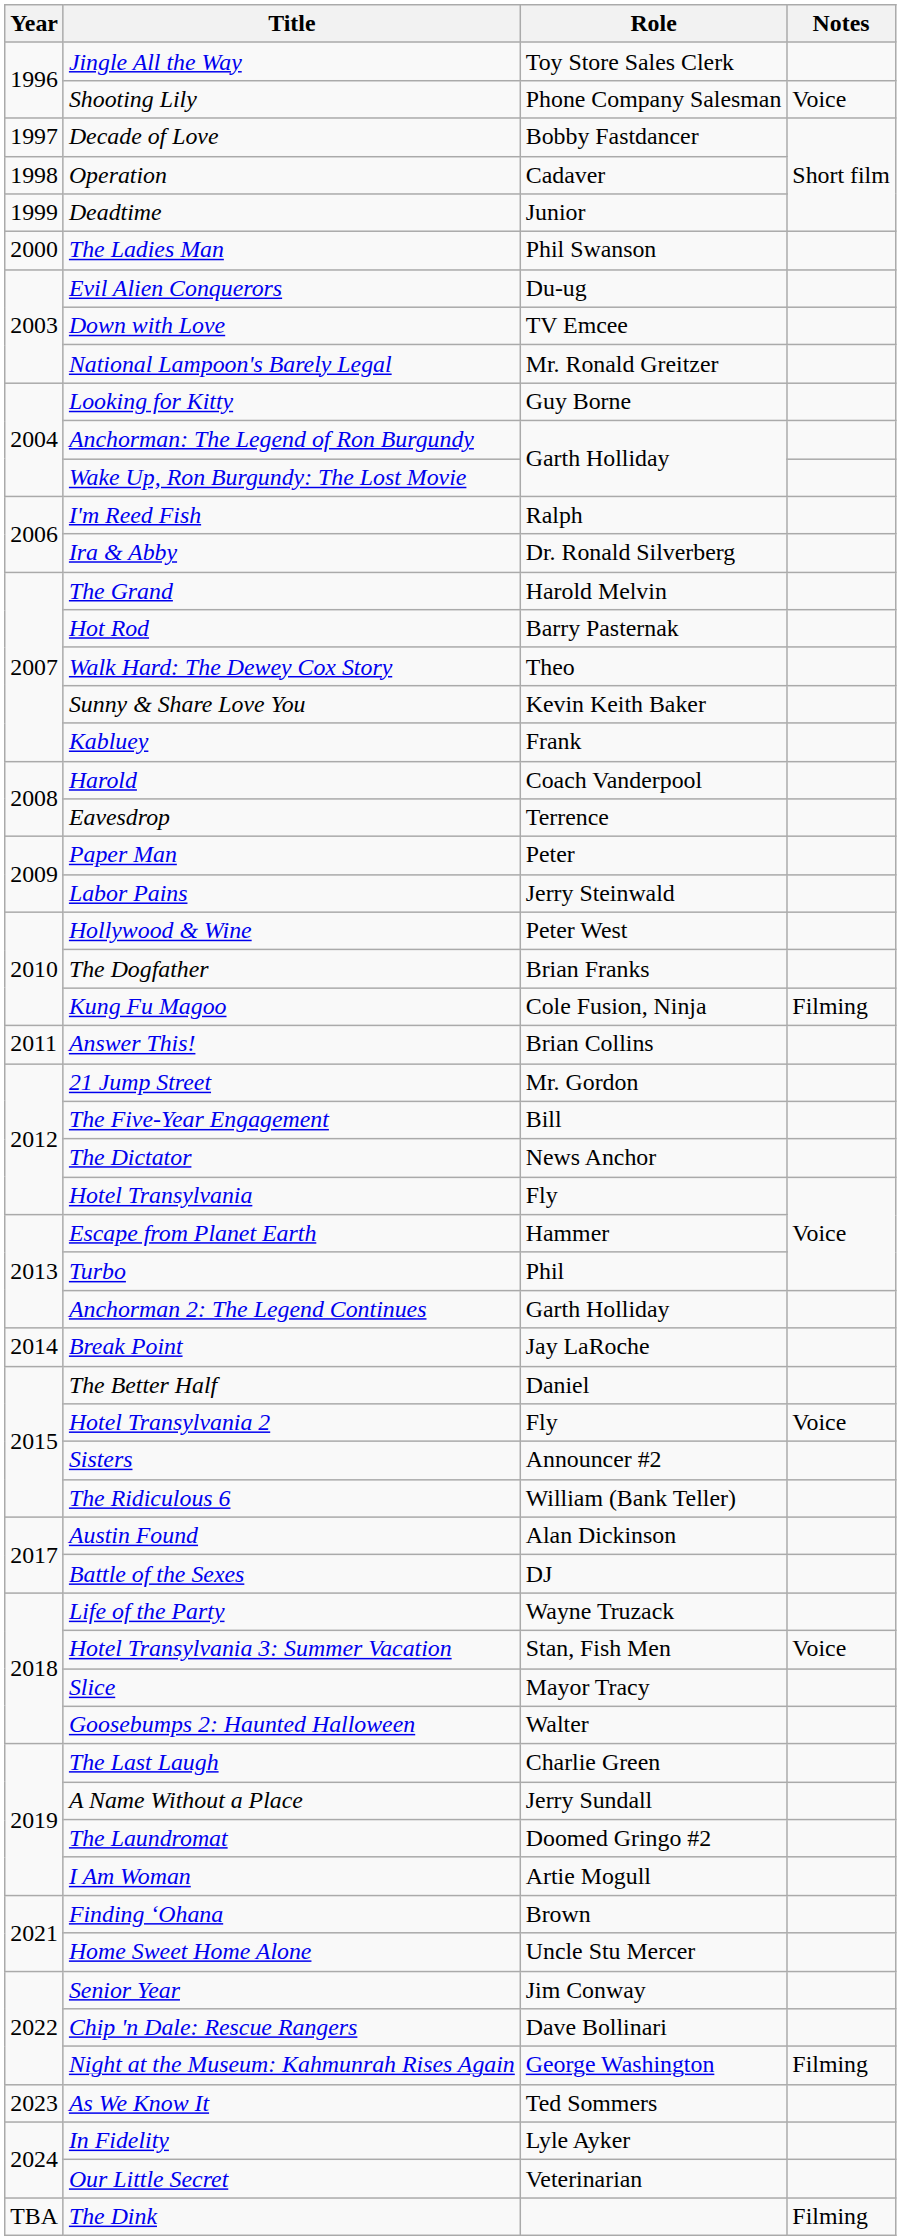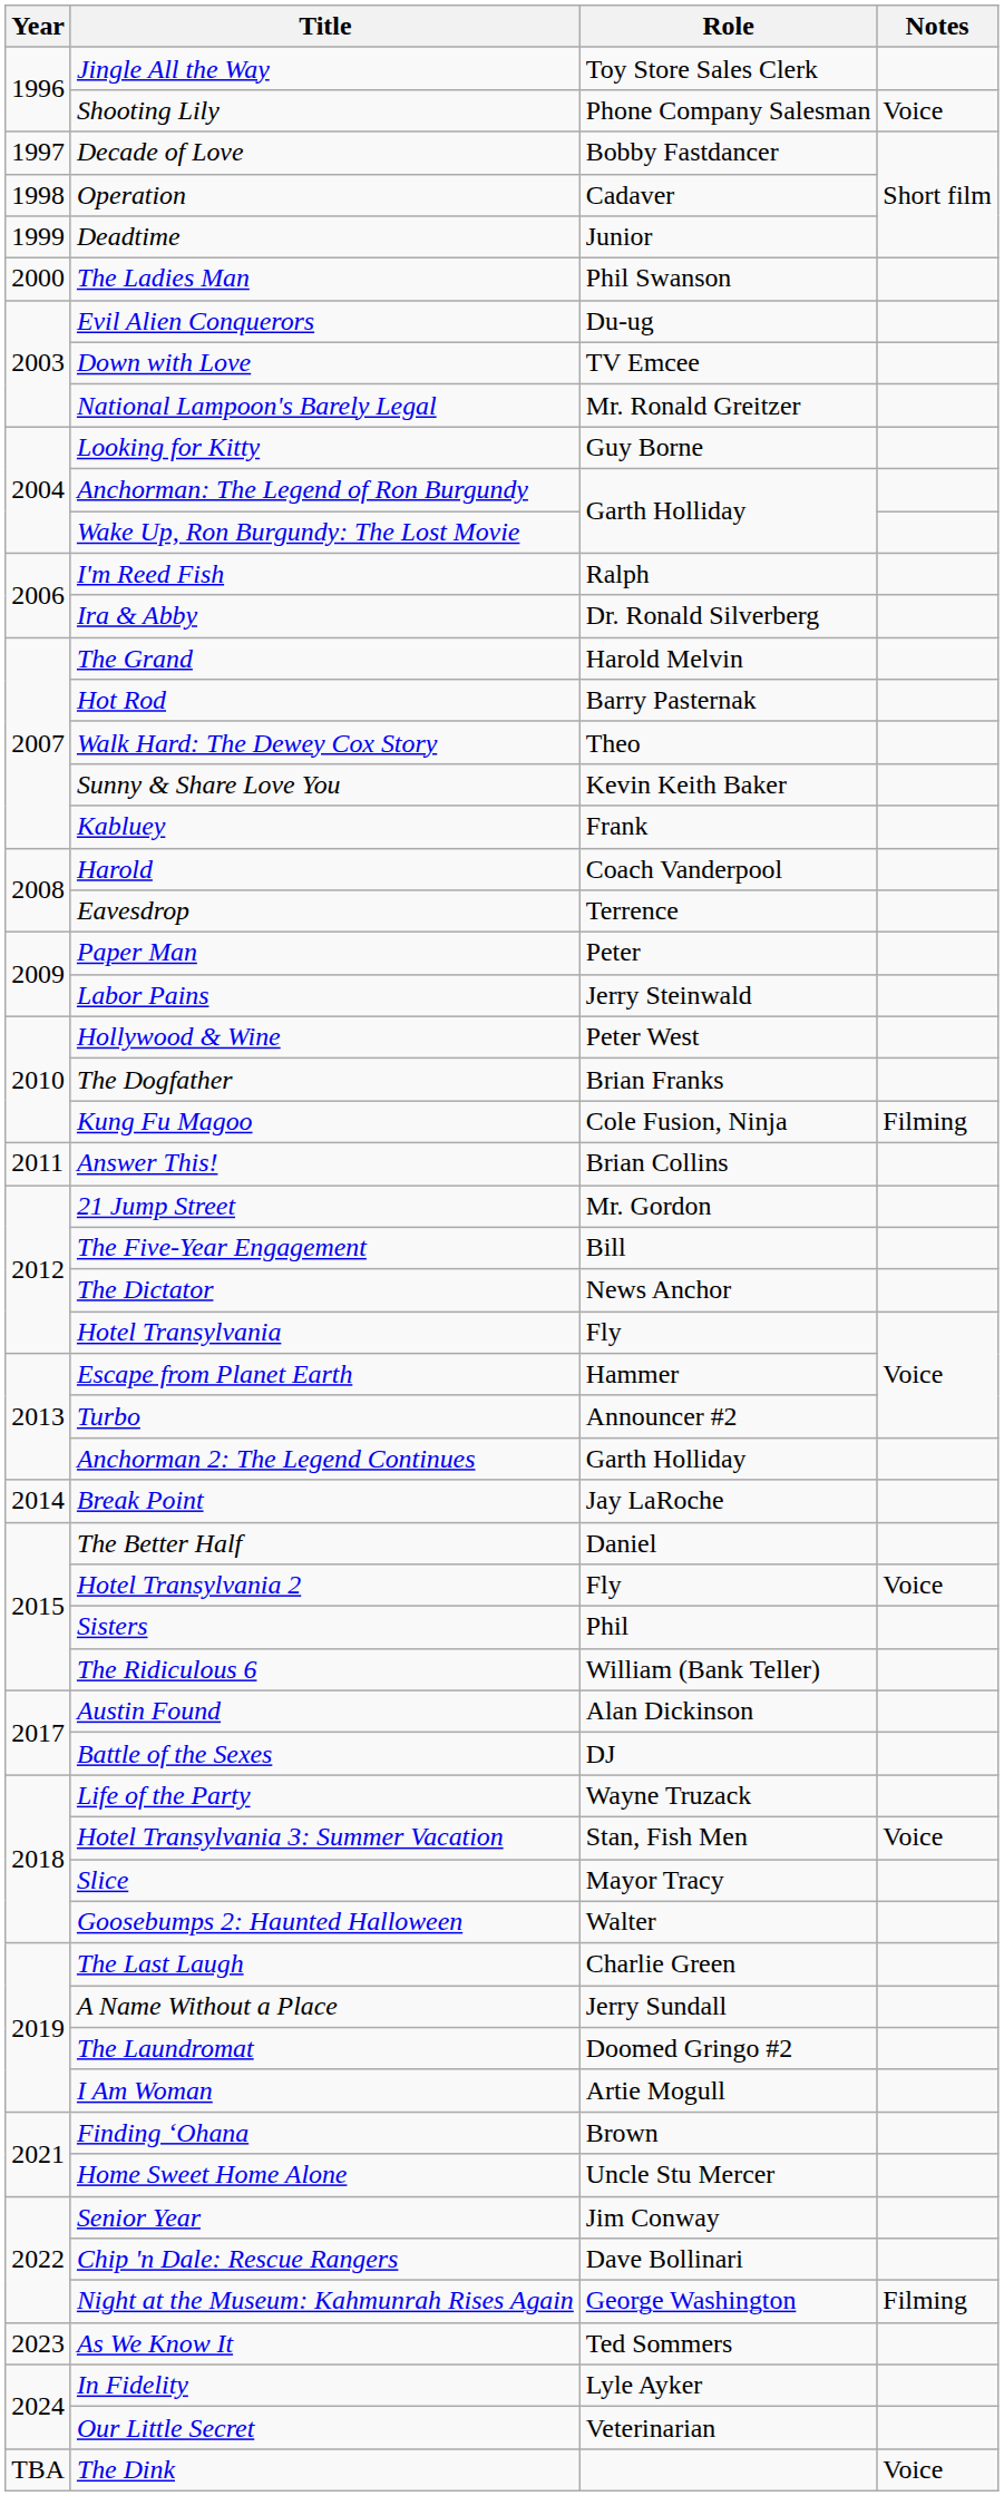 <table class = "wikitable sortable">
 <tr>
 <th>Year</th>
 <th>Title</th>
 <th>Role</th>
 <th class="unsortable">Notes</th>
 </tr>
 <tr>
 <td rowspan="2">1996</td>
 <td><em><a href='#'>Jingle All the Way</a></em></td>
 <td>Toy Store Sales Clerk</td>
 <td></td>
 </tr>
 <tr>
 <td><em>Shooting Lily</em></td>
 <td>Phone Company Salesman</td>
 <td>Voice</td>
 </tr>
 <tr>
 <td>1997</td>
 <td><em>Decade of Love</em></td>
 <td>Bobby Fastdancer</td>
 <td rowspan="3">Short film</td>
 </tr>
 <tr>
 <td>1998</td>
 <td><em>Operation</em></td>
 <td>Cadaver</td>
 </tr>
 <tr>
 <td>1999</td>
 <td><em>Deadtime</em></td>
 <td>Junior</td>
 </tr>
 <tr>
 <td>2000</td>
 <td><em><a href='#'>The Ladies Man</a></em></td>
 <td>Phil Swanson</td>
 <td></td>
 </tr>
 <tr>
 <td rowspan="3">2003</td>
 <td><em><a href='#'>Evil Alien Conquerors</a></em></td>
 <td>Du-ug</td>
 <td></td>
 </tr>
 <tr>
 <td><em><a href='#'>Down with Love</a></em></td>
 <td>TV Emcee</td>
 <td></td>
 </tr>
 <tr>
 <td><em><a href='#'>National Lampoon's Barely Legal</a></em></td>
 <td>Mr. Ronald Greitzer</td>
 <td></td>
 </tr>
 <tr>
 <td rowspan="3">2004</td>
 <td><em><a href='#'>Looking for Kitty</a></em></td>
 <td>Guy Borne</td>
 <td></td>
 </tr>
 <tr>
 <td><em><a href='#'>Anchorman: The Legend of Ron Burgundy</a></em></td>
 <td rowspan="2">Garth Holliday</td>
 <td></td>
 </tr>
 <tr>
 <td><em><a href='#'>Wake Up, Ron Burgundy: The Lost Movie</a></em></td>
 <td></td>
 </tr>
 <tr>
 <td rowspan="2">2006</td>
 <td><em><a href='#'>I'm Reed Fish</a></em></td>
 <td>Ralph</td>
 <td></td>
 </tr>
 <tr>
 <td><em><a href='#'>Ira & Abby</a></em></td>
 <td>Dr. Ronald Silverberg</td>
 <td></td>
 </tr>
 <tr>
 <td rowspan="5">2007</td>
 <td><em><a href='#'>The Grand</a></em></td>
 <td>Harold Melvin</td>
 <td></td>
 </tr>
 <tr>
 <td><em><a href='#'>Hot Rod</a></em></td>
 <td>Barry Pasternak</td>
 <td></td>
 </tr>
 <tr>
 <td><em><a href='#'>Walk Hard: The Dewey Cox Story</a></em></td>
 <td>Theo</td>
 <td></td>
 </tr>
 <tr>
 <td><em>Sunny & Share Love You</em></td>
 <td>Kevin Keith Baker</td>
 <td></td>
 </tr>
 <tr>
 <td><em><a href='#'>Kabluey</a></em></td>
 <td>Frank</td>
 <td></td>
 </tr>
 <tr>
 <td rowspan="2">2008</td>
 <td><em><a href='#'>Harold</a></em></td>
 <td>Coach Vanderpool</td>
 <td></td>
 </tr>
 <tr>
 <td><em>Eavesdrop</em></td>
 <td>Terrence</td>
 <td></td>
 </tr>
 <tr>
 <td rowspan="2">2009</td>
 <td><em><a href='#'>Paper Man</a></em></td>
 <td>Peter</td>
 <td></td>
 </tr>
 <tr>
 <td><em><a href='#'>Labor Pains</a></em></td>
 <td>Jerry Steinwald</td>
 <td></td>
 </tr>
 <tr>
 <td rowspan="3">2010</td>
 <td><em><a href='#'>Hollywood & Wine</a></em></td>
 <td>Peter West</td>
 <td></td>
 </tr>
 <tr>
 <td><em>The Dogfather</em></td>
 <td>Brian Franks</td>
 <td></td>
 </tr>
 <tr>
 <td><em><a href='#'>Kung Fu Magoo</a></em></td>
 <td>Cole Fusion, Ninja</td>
 <td>Filming</td>
 </tr>
 <tr>
 <td>2011</td>
 <td><em><a href='#'>Answer This!</a></em></td>
 <td>Brian Collins</td>
 <td></td>
 </tr>
 <tr>
 <td rowspan="4">2012</td>
 <td><em><a href='#'>21 Jump Street</a></em></td>
 <td>Mr. Gordon</td>
 <td></td>
 </tr>
 <tr>
 <td><em><a href='#'>The Five-Year Engagement</a></em></td>
 <td>Bill</td>
 <td></td>
 </tr>
 <tr>
 <td><em><a href='#'>The Dictator</a></em></td>
 <td>News Anchor</td>
 <td></td>
 </tr>
 <tr>
 <td><em><a href='#'>Hotel Transylvania</a></em></td>
 <td>Fly</td>
 <td rowspan="3">Voice</td>
 </tr>
 <tr>
 <td rowspan="3">2013</td>
 <td><em><a href='#'>Escape from Planet Earth</a></em></td>
 <td>Hammer</td>
 </tr>
 <tr>
 <td><em><a href='#'>Turbo</a></em></td>
-<td>Phil</td>
+<td>Announcer #2</td>
 </tr>
 <tr>
 <td><em><a href='#'>Anchorman 2: The Legend Continues</a></em></td>
 <td>Garth Holliday</td>
 <td></td>
 </tr>
 <tr>
 <td>2014</td>
 <td><em><a href='#'>Break Point</a></em></td>
 <td>Jay LaRoche</td>
 <td></td>
 </tr>
 <tr>
 <td rowspan="4">2015</td>
 <td><em>The Better Half</em></td>
 <td>Daniel</td>
 <td></td>
 </tr>
 <tr>
 <td><em><a href='#'>Hotel Transylvania 2</a></em></td>
 <td>Fly</td>
 <td>Voice</td>
 </tr>
 <tr>
 <td><em><a href='#'>Sisters</a></em></td>
-<td>Announcer #2</td>
+<td>Phil</td>
 <td></td>
 </tr>
 <tr>
 <td><em><a href='#'>The Ridiculous 6</a></em></td>
 <td>William (Bank Teller)</td>
 <td></td>
 </tr>
 <tr>
 <td rowspan="2">2017</td>
 <td><em><a href='#'>Austin Found</a></em></td>
 <td>Alan Dickinson</td>
 <td></td>
 </tr>
 <tr>
 <td><em><a href='#'>Battle of the Sexes</a></em></td>
 <td>DJ</td>
 <td></td>
 </tr>
 <tr>
 <td rowspan="4">2018</td>
 <td><em><a href='#'>Life of the Party</a></em></td>
 <td>Wayne Truzack</td>
 <td></td>
 </tr>
 <tr>
 <td><em><a href='#'>Hotel Transylvania 3: Summer Vacation</a></em></td>
 <td>Stan, Fish Men</td>
 <td>Voice</td>
 </tr>
 <tr>
 <td><em><a href='#'>Slice</a></em></td>
 <td>Mayor Tracy</td>
 <td></td>
 </tr>
 <tr>
 <td><em><a href='#'>Goosebumps 2: Haunted Halloween</a></em></td>
 <td>Walter</td>
 <td></td>
 </tr>
 <tr>
 <td rowspan="4">2019</td>
 <td><em><a href='#'>The Last Laugh</a></em></td>
 <td>Charlie Green</td>
 <td></td>
 </tr>
 <tr>
 <td><em>A Name Without a Place</em></td>
 <td>Jerry Sundall</td>
 <td></td>
 </tr>
 <tr>
 <td><em><a href='#'>The Laundromat</a></em></td>
 <td>Doomed Gringo #2</td>
 <td></td>
 </tr>
 <tr>
 <td><em><a href='#'>I Am Woman</a></em></td>
 <td>Artie Mogull</td>
 <td></td>
 </tr>
 <tr>
 <td rowspan="2">2021</td>
 <td><em><a href='#'>Finding ʻOhana</a></em></td>
 <td>Brown</td>
 <td></td>
 </tr>
 <tr>
 <td><em><a href='#'>Home Sweet Home Alone</a></em></td>
 <td>Uncle Stu Mercer</td>
 <td></td>
 </tr>
 <tr>
 <td rowspan="3">2022</td>
 <td><em><a href='#'>Senior Year</a></em></td>
 <td>Jim Conway</td>
 <td></td>
 </tr>
 <tr>
 <td><em><a href='#'>Chip 'n Dale: Rescue Rangers</a></em></td>
 <td>Dave Bollinari</td>
 <td></td>
 </tr>
 <tr>
 <td><em><a href='#'>Night at the Museum: Kahmunrah Rises Again</a></em></td>
 <td><a href='#'>George Washington</a></td>
 <td>Filming</td>
 </tr>
 <tr>
 <td>2023</td>
 <td><em><a href='#'>As We Know It</a></em></td>
 <td>Ted Sommers</td>
 <td></td>
 </tr>
 <tr>
 <td rowspan="2">2024</td>
 <td><em><a href='#'>In Fidelity</a></em></td>
 <td>Lyle Ayker</td>
 <td></td>
 </tr>
 <tr>
 <td><em><a href='#'>Our Little Secret</a></em></td>
 <td>Veterinarian</td>
 <td></td>
 </tr>
 <tr>
 <td>TBA</td>
 <td><em><a href='#'>The Dink</a></em></td>
 <td></td>
-<td>Filming</td>
+<td>Voice</td>
 </tr>
 </table>
